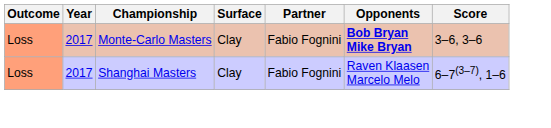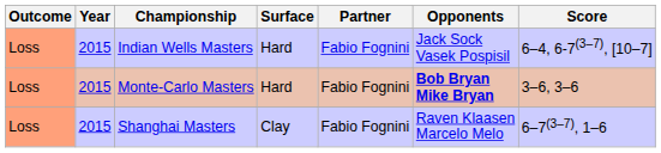 <table class="sortable wikitable">
 <tr>
 <th>Outcome</th>
 <th>Year</th>
 <th>Championship</th>
 <th>Surface</th>
 <th>Partner</th>
 <th>Opponents</th>
 <th class="unsortable">Score</th>
 </tr>
+<tr bgcolor=CCCCFF>
+<td bgcolor=FFA07A>Loss</td>
+<td><a href='#'>2015</a></td>
+<td><a href='#'>Indian Wells Masters</a></td>
+<td>Hard</td>
+<td> <a href='#'>Fabio Fognini</a></td>
+<td> <a href='#'>Jack Sock</a><br> <a href='#'>Vasek Pospisil</a></td>
+<td>6–4, 6-7<sup>(3–7)</sup>, [10–7]</td>
+</tr>
 <tr bgcolor=ebc2af>
 <td bgcolor=FFA07A>Loss</td>
-<td><a href='#'>2017</a></td>
+<td><a href='#'>2015</a></td>
 <td><a href='#'>Monte-Carlo Masters</a></td>
-<td>Clay</td>
+<td>Hard</td>
 <td> Fabio Fognini</td>
 <td><strong> <a href='#'>Bob Bryan</a><br> <a href='#'>Mike Bryan</a></strong></td>
 <td>3–6, 3–6</td>
 </tr>
 <tr bgcolor=CCCCFF>
 <td bgcolor=FFA07A>Loss</td>
-<td><a href='#'>2017</a></td>
+<td><a href='#'>2015</a></td>
 <td><a href='#'>Shanghai Masters</a></td>
 <td>Clay</td>
 <td> Fabio Fognini</td>
 <td> <a href='#'>Raven Klaasen</a><br> <a href='#'>Marcelo Melo</a></td>
 <td>6–7<sup>(3–7)</sup>, 1–6</td>
 </tr>
 </table>
